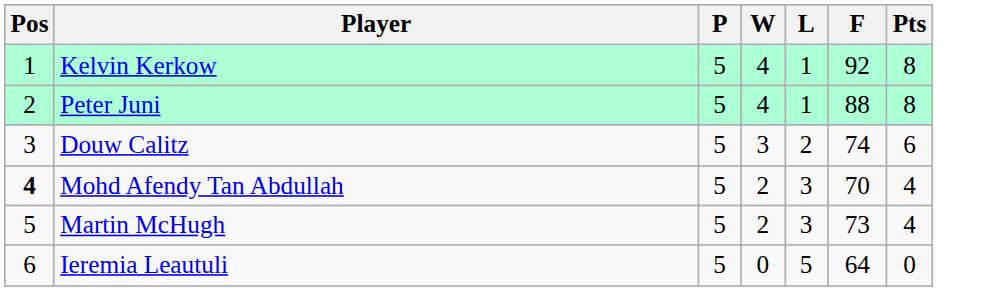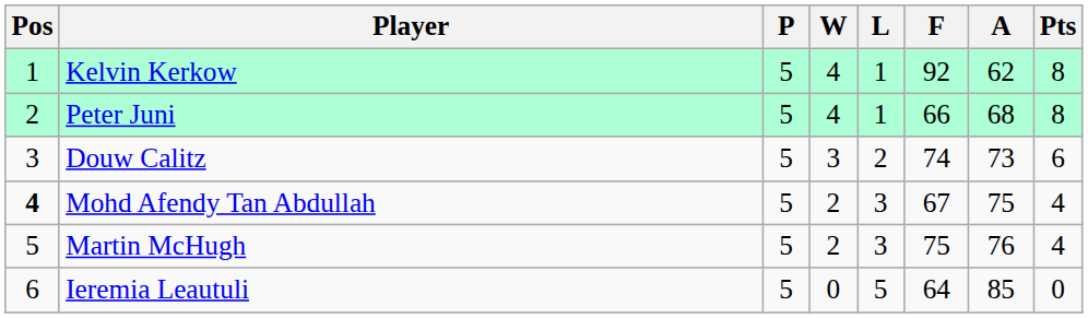 <table class="wikitable" style="font-size: 100%">
 <tr>
 <th width=20>Pos</th>
 <th width=400>Player</th>
 <th width=20>P</th>
 <th width=20>W</th>
 <th width=20>L</th>
 <th width=30>F</th>
+<th width=30>A</th>
 <th width=20>Pts</th>
 </tr>
 <tr align=center style="background: #ADFFD6;">
 <td>1</td>
 <td align="left"> <a href='#'>Kelvin Kerkow</a></td>
 <td>5</td>
 <td>4</td>
 <td>1</td>
 <td>92</td>
+<td>62</td>
 <td>8</td>
 </tr>
 <tr align=center style="background: #ADFFD6;">
 <td>2</td>
 <td align="left"> <a href='#'>Peter Juni</a></td>
 <td>5</td>
 <td>4</td>
 <td>1</td>
-<td>88</td>
+<td>66</td>
+<td>68</td>
 <td>8</td>
 </tr>
 <tr align=center>
 <td>3</td>
 <td align="left"> <a href='#'>Douw Calitz</a></td>
 <td>5</td>
 <td>3</td>
 <td>2</td>
 <td>74</td>
+<td>73</td>
 <td>6</td>
 </tr>
 <tr align=center>
 <td><strong>4</strong></td>
 <td align="left"> <a href='#'>Mohd Afendy Tan Abdullah</a></td>
 <td>5</td>
 <td>2</td>
 <td>3</td>
-<td>70</td>
+<td>67</td>
+<td>75</td>
 <td>4</td>
 </tr>
 <tr align=center>
 <td>5</td>
 <td align="left"> <a href='#'>Martin McHugh</a></td>
 <td>5</td>
 <td>2</td>
 <td>3</td>
-<td>73</td>
+<td>75</td>
+<td>76</td>
 <td>4</td>
 </tr>
 <tr align=center>
 <td>6</td>
 <td align="left"> <a href='#'>Ieremia Leautuli</a></td>
 <td>5</td>
 <td>0</td>
 <td>5</td>
 <td>64</td>
+<td>85</td>
 <td>0</td>
 </tr>
 </table>
